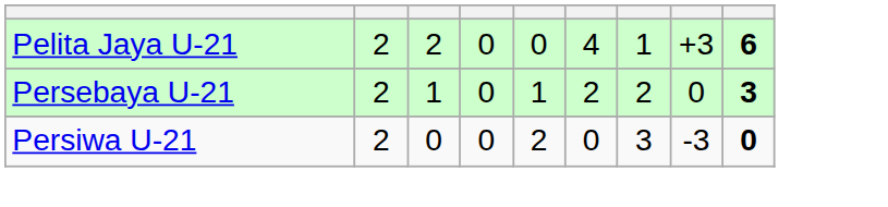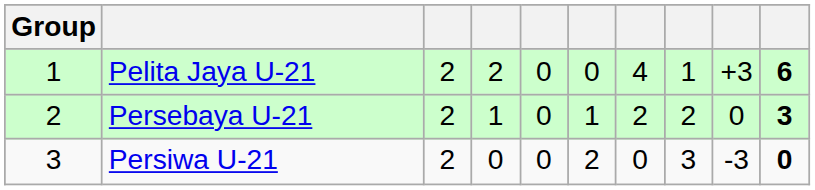 <table class="wikitable" style="text-align: center;">
 <tr>
+<th width=20>Group</th>
 <th style="width:175px;" abbr="Team"></th>
 <th style="width:20px;" abbr="Played"></th>
 <th style="width:20px;" abbr="Won"></th>
 <th style="width:20px;" abbr="Drawn"></th>
 <th style="width:20px;" abbr="Lost"></th>
 <th style="width:20px;" abbr="Goals for"></th>
 <th style="width:20px;" abbr="Goals against"></th>
 <th style="width:20px;" abbr="Goal difference"></th>
 <th style="width:20px;" abbr="Points"></th>
 </tr>
 <tr style="background:#cfc;">
+<td>1</td>
 <td align="left"><a href='#'>Pelita Jaya U-21</a></td>
 <td>2</td>
 <td>2</td>
 <td>0</td>
 <td>0</td>
 <td>4</td>
 <td>1</td>
 <td>+3</td>
 <td><strong>6</strong></td>
 </tr>
 <tr style="background:#cfc;">
+<td>2</td>
 <td align="left"><a href='#'>Persebaya U-21</a></td>
 <td>2</td>
 <td>1</td>
 <td>0</td>
 <td>1</td>
 <td>2</td>
 <td>2</td>
 <td>0</td>
 <td><strong>3</strong></td>
 </tr>
 <tr>
+<td>3</td>
 <td align="left"><a href='#'>Persiwa U-21</a></td>
 <td>2</td>
 <td>0</td>
 <td>0</td>
 <td>2</td>
 <td>0</td>
 <td>3</td>
 <td>-3</td>
 <td><strong>0</strong></td>
 </tr>
 </table>
